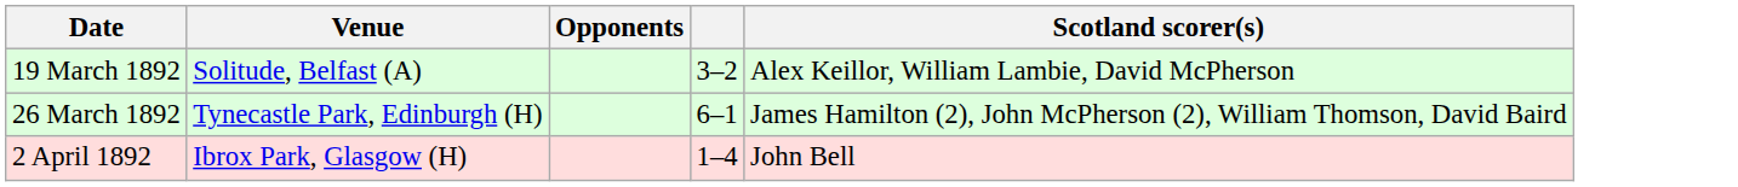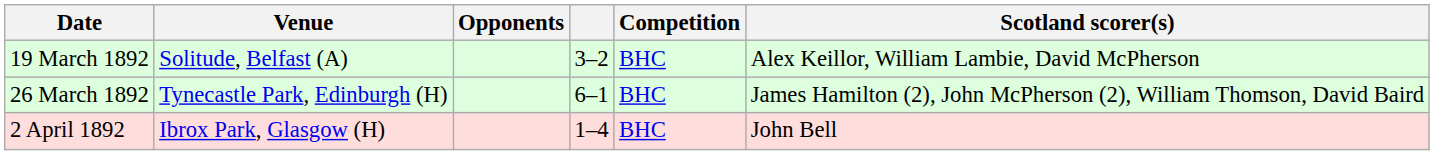 <table class="wikitable">
 <tr>
 <th>Date</th>
 <th>Venue</th>
 <th>Opponents</th>
 <th></th>
+<th>Competition</th>
 <th>Scotland scorer(s)</th>
 </tr>
 <tr bgcolor=#ddffdd>
 <td>19 March 1892</td>
 <td><a href='#'>Solitude</a>, <a href='#'>Belfast</a> (A)</td>
 <td></td>
 <td align=center>3–2</td>
+<td><a href='#'>BHC</a></td>
 <td>Alex Keillor, William Lambie, David McPherson</td>
 </tr>
 <tr bgcolor=#ddffdd>
 <td>26 March 1892</td>
 <td><a href='#'>Tynecastle Park</a>, <a href='#'>Edinburgh</a> (H)</td>
 <td></td>
 <td align=center>6–1</td>
+<td><a href='#'>BHC</a></td>
 <td>James Hamilton (2), John McPherson (2), William Thomson, David Baird</td>
 </tr>
 <tr bgcolor=#ffdddd>
 <td>2 April 1892</td>
 <td><a href='#'>Ibrox Park</a>, <a href='#'>Glasgow</a> (H)</td>
 <td></td>
 <td align=center>1–4</td>
+<td><a href='#'>BHC</a></td>
 <td>John Bell</td>
 </tr>
 </table>
